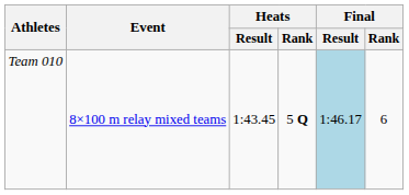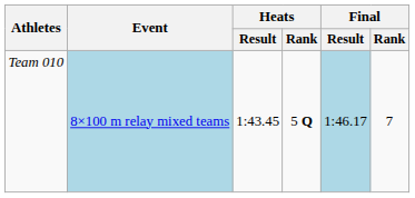 <table class="wikitable" style="font-size:90%">
 <tr>
 <th rowspan=2>Athletes</th>
 <th rowspan=2>Event</th>
 <th colspan=2>Heats</th>
 <th colspan=2>Final</th>
 </tr>
 <tr style="font-size:95%">
 <th>Result</th>
 <th>Rank</th>
 <th>Result</th>
 <th>Rank</th>
 </tr>
 <tr align=center>
 <td align=left><em>Team 010</em> <br>  <br>  <br>  <br>  <br>  <br>  <br>  <br> </td>
-<td align=left><a href='#'>8×100 m relay mixed teams</a></td>
+<td align=left style="background: lightblue;"><a href='#'>8×100 m relay mixed teams</a></td>
 <td>1:43.45</td>
 <td>5 <strong>Q</strong></td>
 <td style="background: lightblue;">1:46.17</td>
-<td>6</td>
+<td>7</td>
 </tr>
 </table>
